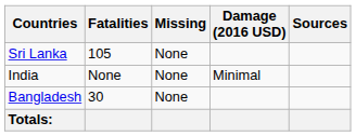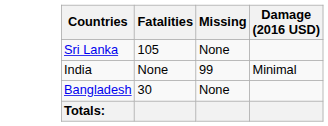 <table class="wikitable sortable" style="float:right;clear:right;">
 <tr>
 <th>Countries</th>
 <th>Fatalities</th>
 <th>Missing</th>
 <th>Damage<br>(2016 USD)</th>
-<th class="unsortable">Sources</th>
 </tr>
 <tr>
 <td><a href='#'>Sri Lanka</a></td>
 <td>105</td>
 <td>None</td>
 <td></td>
-<td></td>
 </tr>
 <tr>
 <td>India</td>
 <td>None</td>
-<td>None</td>
+<td>99</td>
 <td>Minimal</td>
-<td></td>
 </tr>
 <tr>
 <td><a href='#'>Bangladesh</a></td>
 <td>30</td>
 <td>None</td>
-<td></td>
 <td></td>
 </tr>
 <tr class="sortbottom">
 <th scope="row" style="text-align: left;">Totals:</th>
 <th style="text-align:left;"></th>
 <th style="text-align:left;"></th>
 <th style="text-align:left;"></th>
-<th></th>
 </tr>
 </table>
